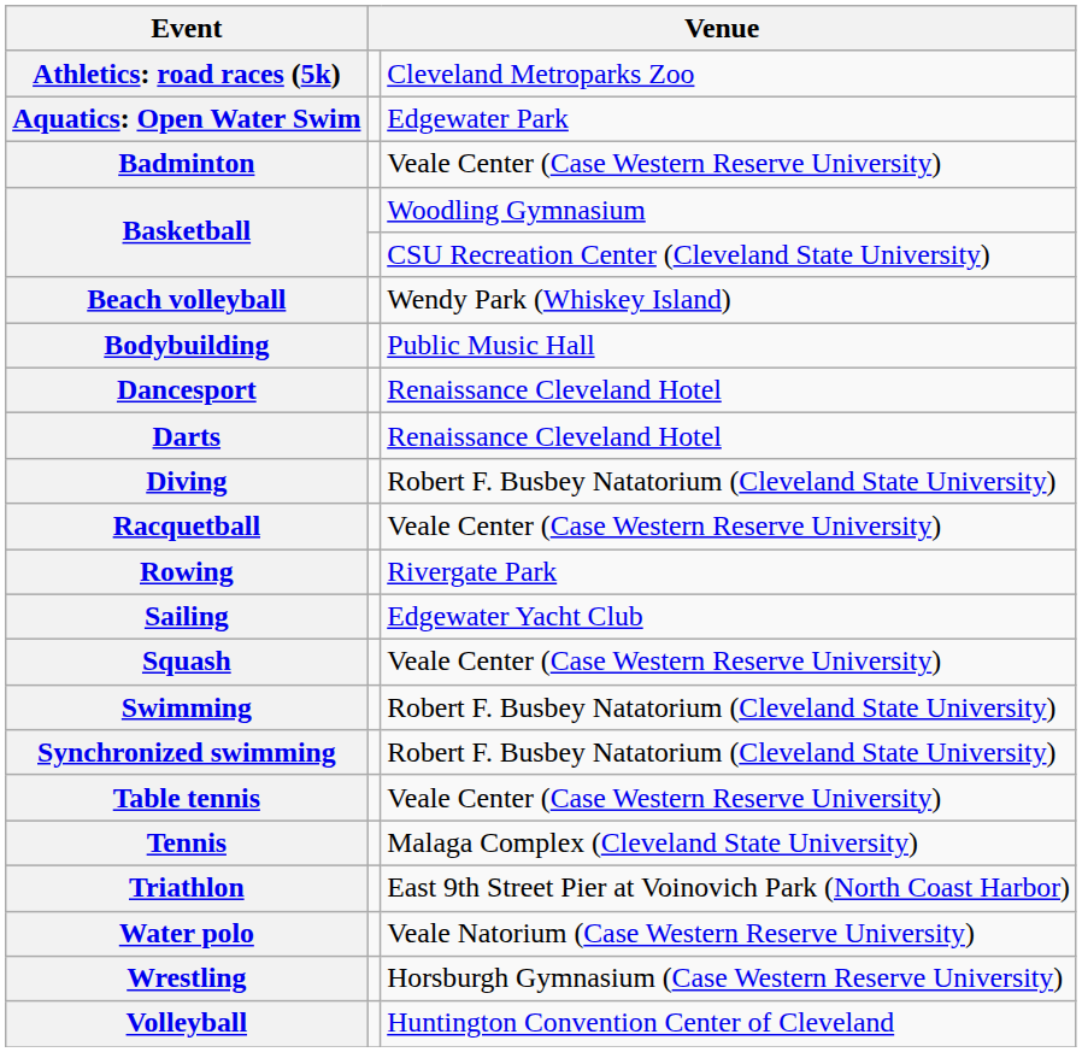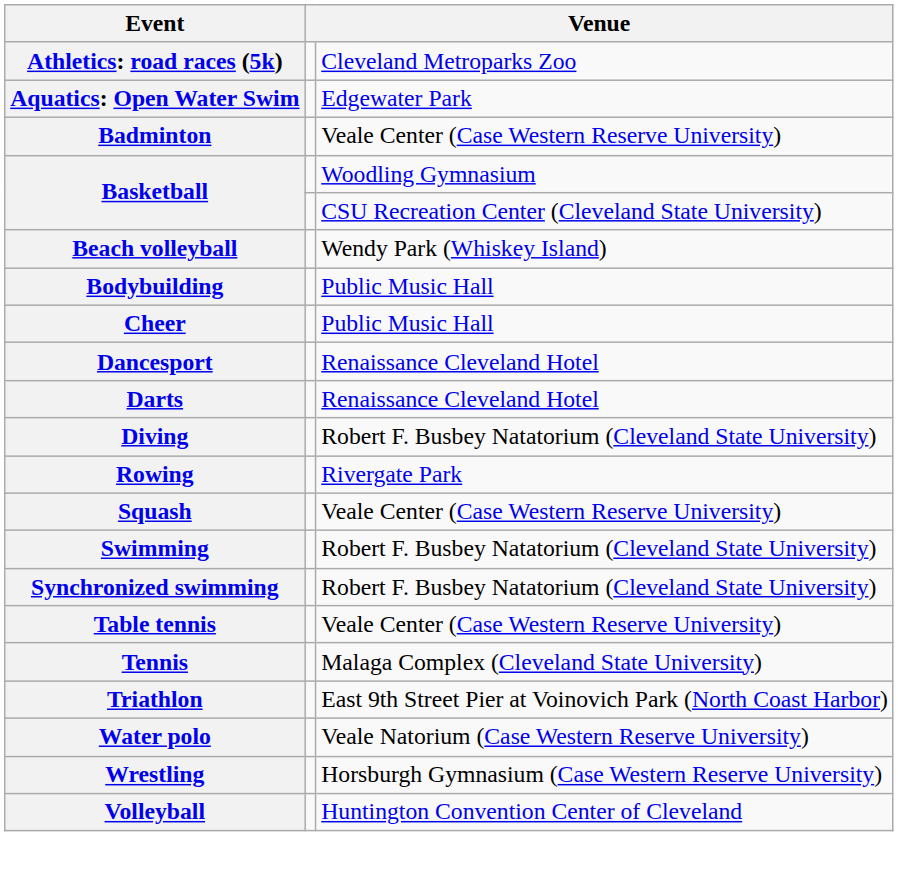 <table class="wikitable">
 <tr>
 <th>Event</th>
 <th Colspan=2>Venue</th>
 </tr>
 <tr>
 <th><a href='#'>Athletics</a>: <a href='#'>road races</a> (<a href='#'>5k</a>)</th>
 <td></td>
 <td><a href='#'>Cleveland Metroparks Zoo</a></td>
 </tr>
 <tr>
 <th><a href='#'>Aquatics</a>: <a href='#'>Open Water Swim</a></th>
 <td></td>
 <td><a href='#'>Edgewater Park</a></td>
 </tr>
 <tr>
 <th><a href='#'>Badminton</a></th>
 <td></td>
 <td>Veale Center (<a href='#'>Case Western Reserve University</a>)</td>
 </tr>
 <tr>
 <th rowspan=2><a href='#'>Basketball</a></th>
 <td></td>
 <td><a href='#'>Woodling Gymnasium</a></td>
 </tr>
 <tr>
 <td></td>
 <td><a href='#'>CSU Recreation Center</a> (<a href='#'>Cleveland State University</a>)</td>
 </tr>
 <tr>
 <th><a href='#'>Beach volleyball</a></th>
 <td></td>
 <td>Wendy Park (<a href='#'>Whiskey Island</a>)</td>
 </tr>
 <tr>
 <th><a href='#'>Bodybuilding</a></th>
 <td></td>
 <td><a href='#'>Public Music Hall</a></td>
 </tr>
 <tr>
+<th><a href='#'>Cheer</a></th>
+<td></td>
+<td><a href='#'>Public Music Hall</a></td>
+</tr>
+<tr>
 <th><a href='#'>Dancesport</a></th>
 <td></td>
 <td><a href='#'>Renaissance Cleveland Hotel</a></td>
 </tr>
 <tr>
 <th><a href='#'>Darts</a></th>
 <td></td>
 <td><a href='#'>Renaissance Cleveland Hotel</a></td>
 </tr>
 <tr>
 <th><a href='#'>Diving</a></th>
 <td></td>
 <td>Robert F. Busbey Natatorium (<a href='#'>Cleveland State University</a>)</td>
 </tr>
 <tr>
-<th><a href='#'>Racquetball</a></th>
-<td></td>
-<td>Veale Center (<a href='#'>Case Western Reserve University</a>)</td>
-</tr>
-<tr>
 <th><a href='#'>Rowing</a></th>
 <td></td>
 <td><a href='#'>Rivergate Park</a></td>
-</tr>
-<tr>
-<th><a href='#'>Sailing</a></th>
-<td></td>
-<td><a href='#'>Edgewater Yacht Club</a></td>
 </tr>
 <tr>
 <th><a href='#'>Squash</a></th>
 <td></td>
 <td>Veale Center (<a href='#'>Case Western Reserve University</a>)</td>
 </tr>
 <tr>
 <th><a href='#'>Swimming</a></th>
 <td></td>
 <td>Robert F. Busbey Natatorium (<a href='#'>Cleveland State University</a>)</td>
 </tr>
 <tr>
 <th><a href='#'>Synchronized swimming</a></th>
 <td></td>
 <td>Robert F. Busbey Natatorium (<a href='#'>Cleveland State University</a>)</td>
 </tr>
 <tr>
 <th><a href='#'>Table tennis</a></th>
 <td></td>
 <td>Veale Center (<a href='#'>Case Western Reserve University</a>)</td>
 </tr>
 <tr>
 <th><a href='#'>Tennis</a></th>
 <td></td>
 <td>Malaga Complex (<a href='#'>Cleveland State University</a>)</td>
 </tr>
 <tr>
 <th><a href='#'>Triathlon</a></th>
 <td></td>
 <td>East 9th Street Pier at Voinovich Park (<a href='#'>North Coast Harbor</a>)</td>
 </tr>
 <tr>
 <th><a href='#'>Water polo</a></th>
 <td></td>
 <td>Veale Natorium (<a href='#'>Case Western Reserve University</a>)</td>
 </tr>
 <tr>
 <th><a href='#'>Wrestling</a></th>
 <td></td>
 <td>Horsburgh Gymnasium (<a href='#'>Case Western Reserve University</a>)</td>
 </tr>
 <tr>
 <th><a href='#'>Volleyball</a></th>
 <td></td>
 <td><a href='#'>Huntington Convention Center of Cleveland</a></td>
 </tr>
 </table>
